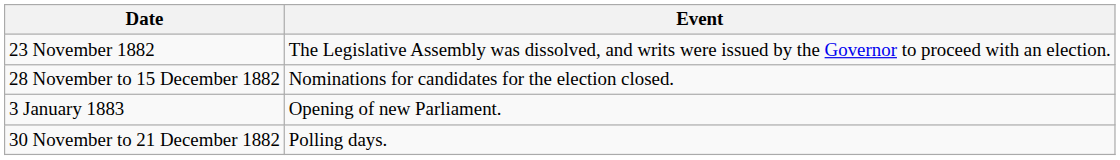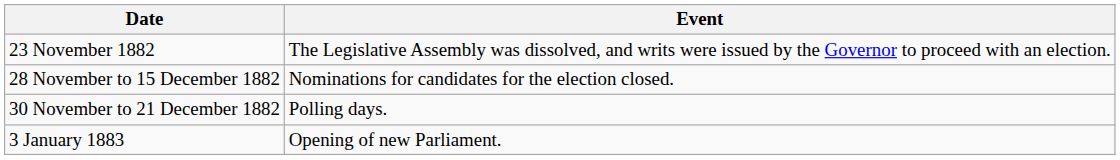 <table class="wikitable">
 <tr>
 <th>Date</th>
 <th>Event</th>
 </tr>
 <tr>
 <td>23 November 1882</td>
 <td>The Legislative Assembly was dissolved, and writs were issued by the <a href='#'>Governor</a> to proceed with an election.</td>
 </tr>
 <tr>
 <td>28 November to 15 December 1882</td>
 <td>Nominations for candidates for the election closed.</td>
 </tr>
 <tr>
+<td>30 November to 21 December 1882</td>
+<td>Polling days.</td>
+</tr>
+<tr>
 <td>3 January 1883</td>
 <td>Opening of new Parliament.</td>
 </tr>
-<tr>
-<td>30 November to 21 December 1882</td>
-<td>Polling days.</td>
-</tr>
 </table>
